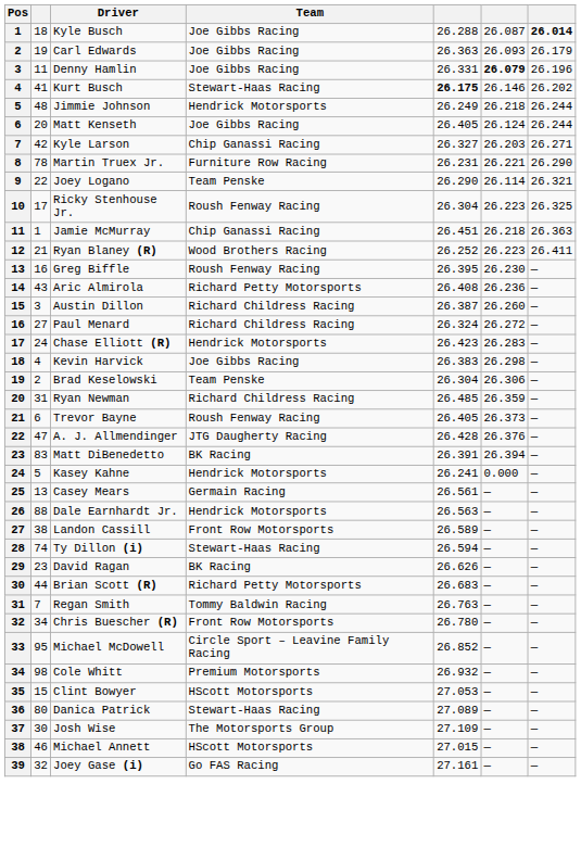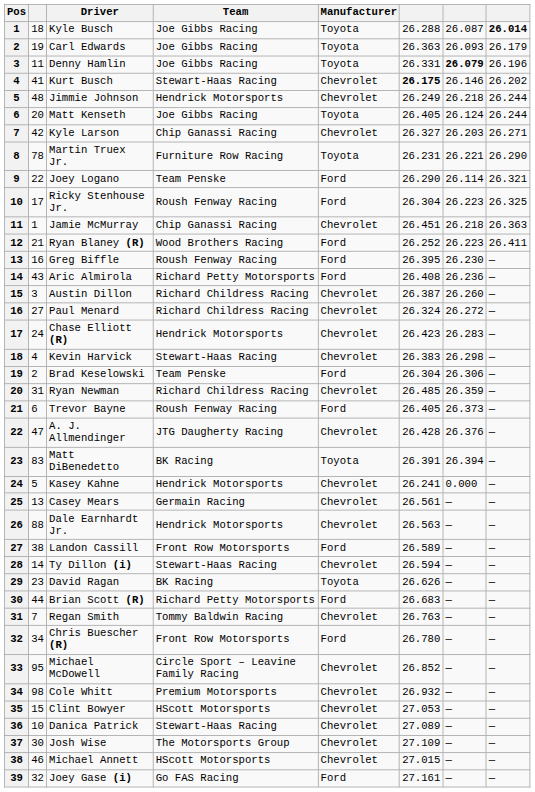 <table class="wikitable" style="font-size:95%">
 <tr>
 <th>Pos</th>
 <th></th>
 <th>Driver</th>
 <th>Team</th>
+<th>Manufacturer</th>
 <th></th>
 <th></th>
 <th></th>
 </tr>
 <tr>
 <th>1</th>
 <td>18</td>
 <td>Kyle Busch</td>
 <td>Joe Gibbs Racing</td>
+<td>Toyota</td>
 <td>26.288</td>
 <td>26.087</td>
 <td><strong>26.014</strong></td>
 </tr>
 <tr>
 <th>2</th>
 <td>19</td>
 <td>Carl Edwards</td>
 <td>Joe Gibbs Racing</td>
+<td>Toyota</td>
 <td>26.363</td>
 <td>26.093</td>
 <td>26.179</td>
 </tr>
 <tr>
 <th>3</th>
 <td>11</td>
 <td>Denny Hamlin</td>
 <td>Joe Gibbs Racing</td>
+<td>Toyota</td>
 <td>26.331</td>
 <td><strong>26.079</strong></td>
 <td>26.196</td>
 </tr>
 <tr>
 <th>4</th>
 <td>41</td>
 <td>Kurt Busch</td>
 <td>Stewart-Haas Racing</td>
+<td>Chevrolet</td>
 <td><strong>26.175</strong></td>
 <td>26.146</td>
 <td>26.202</td>
 </tr>
 <tr>
 <th>5</th>
 <td>48</td>
 <td>Jimmie Johnson</td>
 <td>Hendrick Motorsports</td>
+<td>Chevrolet</td>
 <td>26.249</td>
 <td>26.218</td>
 <td>26.244</td>
 </tr>
 <tr>
 <th>6</th>
 <td>20</td>
 <td>Matt Kenseth</td>
 <td>Joe Gibbs Racing</td>
+<td>Toyota</td>
 <td>26.405</td>
 <td>26.124</td>
 <td>26.244</td>
 </tr>
 <tr>
 <th>7</th>
 <td>42</td>
 <td>Kyle Larson</td>
 <td>Chip Ganassi Racing</td>
+<td>Chevrolet</td>
 <td>26.327</td>
 <td>26.203</td>
 <td>26.271</td>
 </tr>
 <tr>
 <th>8</th>
 <td>78</td>
 <td>Martin Truex Jr.</td>
 <td>Furniture Row Racing</td>
+<td>Toyota</td>
 <td>26.231</td>
 <td>26.221</td>
 <td>26.290</td>
 </tr>
 <tr>
 <th>9</th>
 <td>22</td>
 <td>Joey Logano</td>
 <td>Team Penske</td>
+<td>Ford</td>
 <td>26.290</td>
 <td>26.114</td>
 <td>26.321</td>
 </tr>
 <tr>
 <th>10</th>
 <td>17</td>
 <td>Ricky Stenhouse Jr.</td>
 <td>Roush Fenway Racing</td>
+<td>Ford</td>
 <td>26.304</td>
 <td>26.223</td>
 <td>26.325</td>
 </tr>
 <tr>
 <th>11</th>
 <td>1</td>
 <td>Jamie McMurray</td>
 <td>Chip Ganassi Racing</td>
+<td>Chevrolet</td>
 <td>26.451</td>
 <td>26.218</td>
 <td>26.363</td>
 </tr>
 <tr>
 <th>12</th>
 <td>21</td>
 <td>Ryan Blaney <strong>(R)</strong></td>
 <td>Wood Brothers Racing</td>
+<td>Ford</td>
 <td>26.252</td>
 <td>26.223</td>
 <td>26.411</td>
 </tr>
 <tr>
 <th>13</th>
 <td>16</td>
 <td>Greg Biffle</td>
 <td>Roush Fenway Racing</td>
+<td>Ford</td>
 <td>26.395</td>
 <td>26.230</td>
 <td>—</td>
 </tr>
 <tr>
 <th>14</th>
 <td>43</td>
 <td>Aric Almirola</td>
 <td>Richard Petty Motorsports</td>
+<td>Ford</td>
 <td>26.408</td>
 <td>26.236</td>
 <td>—</td>
 </tr>
 <tr>
 <th>15</th>
 <td>3</td>
 <td>Austin Dillon</td>
 <td>Richard Childress Racing</td>
+<td>Chevrolet</td>
 <td>26.387</td>
 <td>26.260</td>
 <td>—</td>
 </tr>
 <tr>
 <th>16</th>
 <td>27</td>
 <td>Paul Menard</td>
 <td>Richard Childress Racing</td>
+<td>Chevrolet</td>
 <td>26.324</td>
 <td>26.272</td>
 <td>—</td>
 </tr>
 <tr>
 <th>17</th>
 <td>24</td>
 <td>Chase Elliott <strong>(R)</strong></td>
 <td>Hendrick Motorsports</td>
+<td>Chevrolet</td>
 <td>26.423</td>
 <td>26.283</td>
 <td>—</td>
 </tr>
 <tr>
 <th>18</th>
 <td>4</td>
 <td>Kevin Harvick</td>
-<td>Joe Gibbs Racing</td>
+<td>Stewart-Haas Racing</td>
+<td>Chevrolet</td>
 <td>26.383</td>
 <td>26.298</td>
 <td>—</td>
 </tr>
 <tr>
 <th>19</th>
 <td>2</td>
 <td>Brad Keselowski</td>
 <td>Team Penske</td>
+<td>Ford</td>
 <td>26.304</td>
 <td>26.306</td>
 <td>—</td>
 </tr>
 <tr>
 <th>20</th>
 <td>31</td>
 <td>Ryan Newman</td>
 <td>Richard Childress Racing</td>
+<td>Chevrolet</td>
 <td>26.485</td>
 <td>26.359</td>
 <td>—</td>
 </tr>
 <tr>
 <th>21</th>
 <td>6</td>
 <td>Trevor Bayne</td>
 <td>Roush Fenway Racing</td>
+<td>Ford</td>
 <td>26.405</td>
 <td>26.373</td>
 <td>—</td>
 </tr>
 <tr>
 <th>22</th>
 <td>47</td>
 <td>A. J. Allmendinger</td>
 <td>JTG Daugherty Racing</td>
+<td>Chevrolet</td>
 <td>26.428</td>
 <td>26.376</td>
 <td>—</td>
 </tr>
 <tr>
 <th>23</th>
 <td>83</td>
 <td>Matt DiBenedetto</td>
 <td>BK Racing</td>
+<td>Toyota</td>
 <td>26.391</td>
 <td>26.394</td>
 <td>—</td>
 </tr>
 <tr>
 <th>24</th>
 <td>5</td>
 <td>Kasey Kahne</td>
 <td>Hendrick Motorsports</td>
+<td>Chevrolet</td>
 <td>26.241</td>
 <td>0.000</td>
 <td>—</td>
 </tr>
 <tr>
 <th>25</th>
 <td>13</td>
 <td>Casey Mears</td>
 <td>Germain Racing</td>
+<td>Chevrolet</td>
 <td>26.561</td>
 <td>—</td>
 <td>—</td>
 </tr>
 <tr>
 <th>26</th>
 <td>88</td>
 <td>Dale Earnhardt Jr.</td>
 <td>Hendrick Motorsports</td>
+<td>Chevrolet</td>
 <td>26.563</td>
 <td>—</td>
 <td>—</td>
 </tr>
 <tr>
 <th>27</th>
 <td>38</td>
 <td>Landon Cassill</td>
 <td>Front Row Motorsports</td>
+<td>Ford</td>
 <td>26.589</td>
 <td>—</td>
 <td>—</td>
 </tr>
 <tr>
 <th>28</th>
-<td>74</td>
+<td>14</td>
 <td>Ty Dillon <strong>(i)</strong></td>
 <td>Stewart-Haas Racing</td>
+<td>Chevrolet</td>
 <td>26.594</td>
 <td>—</td>
 <td>—</td>
 </tr>
 <tr>
 <th>29</th>
 <td>23</td>
 <td>David Ragan</td>
 <td>BK Racing</td>
+<td>Toyota</td>
 <td>26.626</td>
 <td>—</td>
 <td>—</td>
 </tr>
 <tr>
 <th>30</th>
 <td>44</td>
 <td>Brian Scott <strong>(R)</strong></td>
 <td>Richard Petty Motorsports</td>
+<td>Ford</td>
 <td>26.683</td>
 <td>—</td>
 <td>—</td>
 </tr>
 <tr>
 <th>31</th>
 <td>7</td>
 <td>Regan Smith</td>
 <td>Tommy Baldwin Racing</td>
+<td>Chevrolet</td>
 <td>26.763</td>
 <td>—</td>
 <td>—</td>
 </tr>
 <tr>
 <th>32</th>
 <td>34</td>
 <td>Chris Buescher <strong>(R)</strong></td>
 <td>Front Row Motorsports</td>
+<td>Ford</td>
 <td>26.780</td>
 <td>—</td>
 <td>—</td>
 </tr>
 <tr>
 <th>33</th>
 <td>95</td>
 <td>Michael McDowell</td>
 <td>Circle Sport – Leavine Family Racing</td>
+<td>Chevrolet</td>
 <td>26.852</td>
 <td>—</td>
 <td>—</td>
 </tr>
 <tr>
 <th>34</th>
 <td>98</td>
 <td>Cole Whitt</td>
 <td>Premium Motorsports</td>
+<td>Chevrolet</td>
 <td>26.932</td>
 <td>—</td>
 <td>—</td>
 </tr>
 <tr>
 <th>35</th>
 <td>15</td>
 <td>Clint Bowyer</td>
 <td>HScott Motorsports</td>
+<td>Chevrolet</td>
 <td>27.053</td>
 <td>—</td>
 <td>—</td>
 </tr>
 <tr>
 <th>36</th>
-<td>80</td>
+<td>10</td>
 <td>Danica Patrick</td>
 <td>Stewart-Haas Racing</td>
+<td>Chevrolet</td>
 <td>27.089</td>
 <td>—</td>
 <td>—</td>
 </tr>
 <tr>
 <th>37</th>
 <td>30</td>
 <td>Josh Wise</td>
 <td>The Motorsports Group</td>
+<td>Chevrolet</td>
 <td>27.109</td>
 <td>—</td>
 <td>—</td>
 </tr>
 <tr>
 <th>38</th>
 <td>46</td>
 <td>Michael Annett</td>
 <td>HScott Motorsports</td>
+<td>Chevrolet</td>
 <td>27.015</td>
 <td>—</td>
 <td>—</td>
 </tr>
 <tr>
 <th>39</th>
 <td>32</td>
 <td>Joey Gase <strong>(i)</strong></td>
 <td>Go FAS Racing</td>
+<td>Ford</td>
 <td>27.161</td>
 <td>—</td>
 <td>—</td>
 </tr>
 </table>
